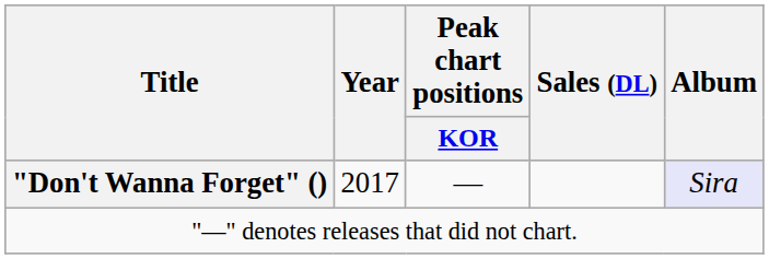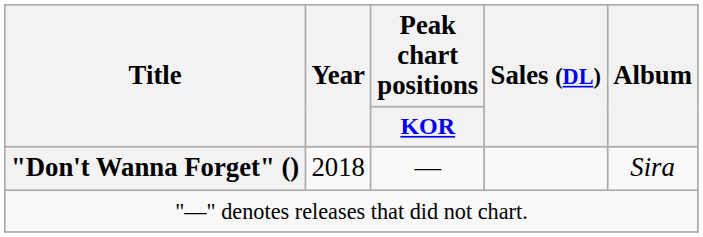 <table class="wikitable plainrowheaders" style="text-align:center;">
 <tr>
 <th scope="col" rowspan="2">Title</th>
 <th scope="col" rowspan="2">Year</th>
 <th scope="col" colspan="1">Peak chart <br> positions</th>
 <th scope="col" rowspan="2">Sales <small>(<a href='#'>DL</a>)</small></th>
 <th scope="col" rowspan="2">Album</th>
 </tr>
 <tr>
 <th scope="col" style="width:3.5em;font-size:90%;"><a href='#'>KOR</a><br></th>
 </tr>
 <tr>
 <th scope="row">"Don't Wanna Forget" ()</th>
-<td>2017</td>
+<td>2018</td>
 <td>—</td>
 <td></td>
-<td style="background: lavender;"><em>Sira</em></td>
+<td><em>Sira</em></td>
 </tr>
 <tr>
 <td colspan="5" align="center"><small>"—" denotes releases that did not chart.</small></td>
 </tr>
 </table>
